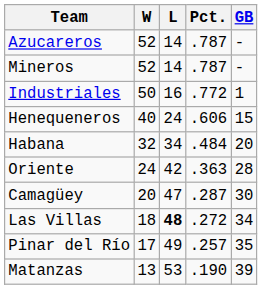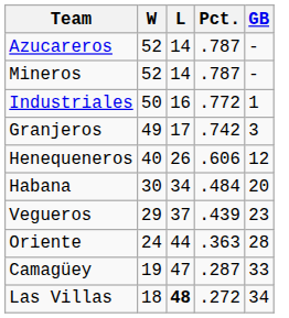 <table class="wikitable">
 <tr>
 <th>Team</th>
 <th>W</th>
 <th>L</th>
 <th>Pct.</th>
 <th><a href='#'>GB</a></th>
 </tr>
 <tr>
 <td><a href='#'>Azucareros</a></td>
 <td>52</td>
 <td>14</td>
 <td>.787</td>
 <td>-</td>
 </tr>
 <tr>
 <td>Mineros</td>
 <td>52</td>
 <td>14</td>
 <td>.787</td>
 <td>-</td>
 </tr>
 <tr>
 <td><a href='#'>Industriales</a></td>
 <td>50</td>
 <td>16</td>
 <td>.772</td>
 <td>1</td>
 </tr>
 <tr>
+<td>Granjeros</td>
+<td>49</td>
+<td>17</td>
+<td>.742</td>
+<td>3</td>
+</tr>
+<tr>
 <td>Henequeneros</td>
 <td>40</td>
-<td>24</td>
+<td>26</td>
 <td>.606</td>
-<td>15</td>
+<td>12</td>
 </tr>
 <tr>
 <td>Habana</td>
-<td>32</td>
+<td>30</td>
 <td>34</td>
 <td>.484</td>
 <td>20</td>
 </tr>
 <tr>
+<td>Vegueros</td>
+<td>29</td>
+<td>37</td>
+<td>.439</td>
+<td>23</td>
+</tr>
+<tr>
 <td>Oriente</td>
 <td>24</td>
-<td>42</td>
+<td>44</td>
 <td>.363</td>
 <td>28</td>
 </tr>
 <tr>
 <td>Camagüey</td>
-<td>20</td>
+<td>19</td>
 <td>47</td>
 <td>.287</td>
-<td>30</td>
+<td>33</td>
 </tr>
 <tr>
 <td>Las Villas</td>
 <td>18</td>
 <td><strong>48</strong></td>
 <td>.272</td>
 <td>34</td>
 </tr>
-<tr>
-<td>Pinar del Río</td>
-<td>17</td>
-<td>49</td>
-<td>.257</td>
-<td>35</td>
-</tr>
-<tr>
-<td>Matanzas</td>
-<td>13</td>
-<td>53</td>
-<td>.190</td>
-<td>39</td>
-</tr>
 </table>
